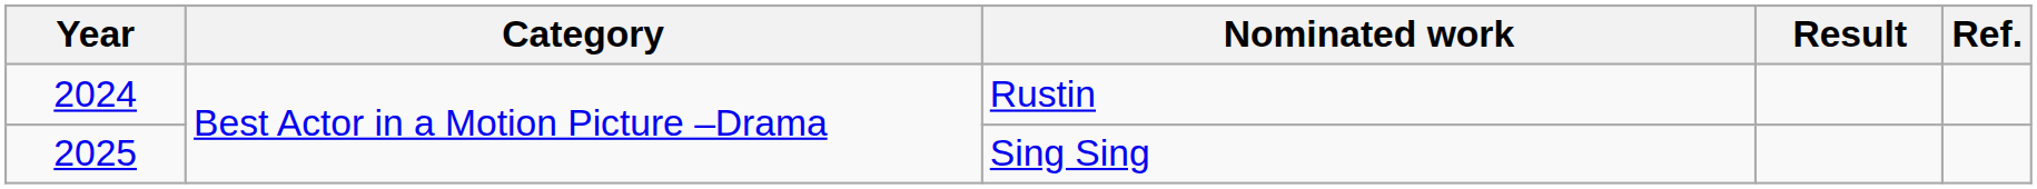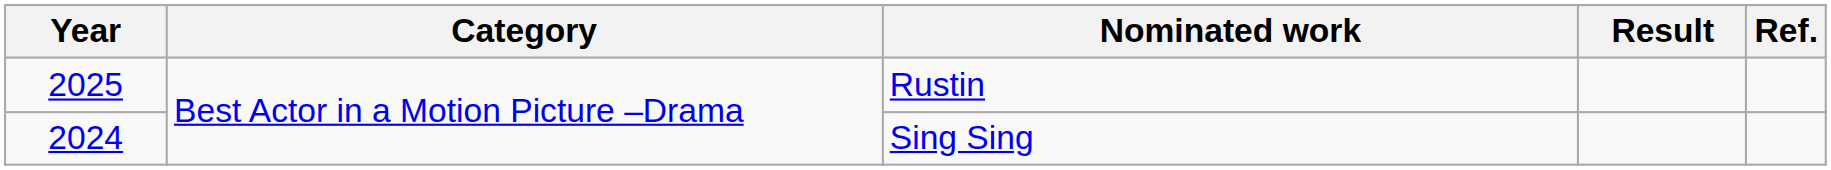 <table class=wikitable>
 <tr>
 <th scope="col" style="width:5em;">Year</th>
 <th scope="col" style="width:26em;">Category</th>
 <th scope="col" style="width:25em;">Nominated work</th>
 <th scope="col" style="width:5em;">Result</th>
 <th>Ref.</th>
 </tr>
 <tr>
-<td style="text-align:center;"><a href='#'>2024</a></td>
+<td style="text-align:center;"><a href='#'>2025</a></td>
 <td rowspan="2"><a href='#'>Best Actor in a Motion Picture –Drama</a></td>
 <td><a href='#'>Rustin</a></td>
 <td></td>
 <td></td>
 </tr>
 <tr>
-<td style="text-align:center;"><a href='#'>2025</a></td>
+<td style="text-align:center;"><a href='#'>2024</a></td>
 <td><a href='#'>Sing Sing</a></td>
 <td></td>
 <td></td>
 </tr>
 </table>
